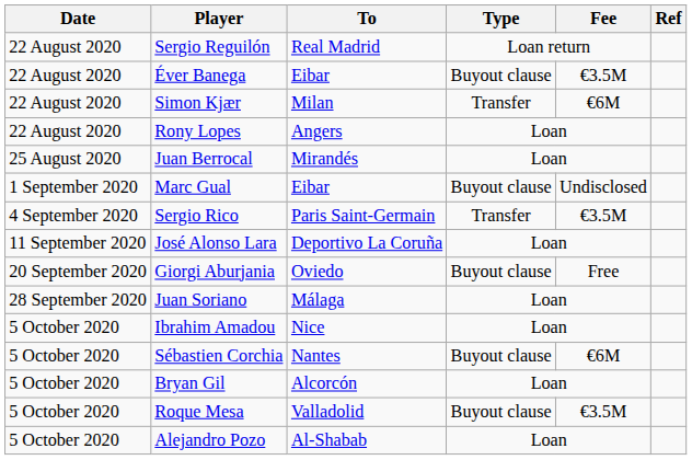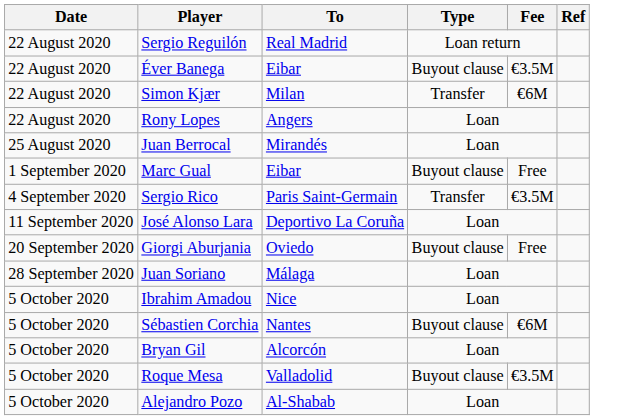 <table class="wikitable">
 <tr>
 <th>Date</th>
 <th>Player</th>
 <th>To</th>
 <th>Type</th>
 <th>Fee</th>
 <th>Ref</th>
 </tr>
 <tr>
 <td>22 August 2020</td>
 <td> <a href='#'>Sergio Reguilón</a></td>
 <td><a href='#'>Real Madrid</a></td>
 <td align=center colspan=2>Loan return</td>
 <td align=center></td>
 </tr>
 <tr>
 <td>22 August 2020</td>
 <td> <a href='#'>Éver Banega</a></td>
 <td><a href='#'>Eibar</a></td>
 <td align=center>Buyout clause</td>
 <td align=center>€3.5M</td>
 <td align=center></td>
 </tr>
 <tr>
 <td>22 August 2020</td>
 <td> <a href='#'>Simon Kjær</a></td>
 <td> <a href='#'>Milan</a></td>
 <td align=center>Transfer</td>
 <td align=center>€6M</td>
 <td align=center></td>
 </tr>
 <tr>
 <td>22 August 2020</td>
 <td> <a href='#'>Rony Lopes</a></td>
 <td> <a href='#'>Angers</a></td>
 <td align=center colspan=2>Loan</td>
 <td align=center></td>
 </tr>
 <tr>
 <td>25 August 2020</td>
 <td> <a href='#'>Juan Berrocal</a></td>
 <td><a href='#'>Mirandés</a></td>
 <td align=center colspan=2>Loan</td>
 <td align=center></td>
 </tr>
 <tr>
 <td>1 September 2020</td>
 <td> <a href='#'>Marc Gual</a></td>
 <td><a href='#'>Eibar</a></td>
 <td align=center>Buyout clause</td>
-<td align=center>Undisclosed</td>
+<td align=center>Free</td>
 <td align=center></td>
 </tr>
 <tr>
 <td>4 September 2020</td>
 <td> <a href='#'>Sergio Rico</a></td>
 <td> <a href='#'>Paris Saint-Germain</a></td>
 <td align=center>Transfer</td>
 <td align=center>€3.5M</td>
 <td align=center></td>
 </tr>
 <tr>
 <td>11 September 2020</td>
 <td> <a href='#'>José Alonso Lara</a></td>
 <td><a href='#'>Deportivo La Coruña</a></td>
 <td align=center colspan=2>Loan</td>
 <td align=center></td>
 </tr>
 <tr>
 <td>20 September 2020</td>
 <td> <a href='#'>Giorgi Aburjania</a></td>
 <td><a href='#'>Oviedo</a></td>
 <td align=center>Buyout clause</td>
 <td align=center>Free</td>
 <td align=center></td>
 </tr>
 <tr>
 <td>28 September 2020</td>
 <td> <a href='#'>Juan Soriano</a></td>
 <td><a href='#'>Málaga</a></td>
 <td align=center colspan=2>Loan</td>
 <td align=center></td>
 </tr>
 <tr>
 <td>5 October 2020</td>
 <td> <a href='#'>Ibrahim Amadou</a></td>
 <td> <a href='#'>Nice</a></td>
 <td align=center colspan=2>Loan</td>
 <td align=center></td>
 </tr>
 <tr>
 <td>5 October 2020</td>
 <td> <a href='#'>Sébastien Corchia</a></td>
 <td> <a href='#'>Nantes</a></td>
 <td align=center>Buyout clause</td>
 <td align=center>€6M</td>
 <td align=center></td>
 </tr>
 <tr>
 <td>5 October 2020</td>
 <td> <a href='#'>Bryan Gil</a></td>
 <td><a href='#'>Alcorcón</a></td>
 <td align=center colspan=2>Loan</td>
 <td align=center></td>
 </tr>
 <tr>
 <td>5 October 2020</td>
 <td> <a href='#'>Roque Mesa</a></td>
 <td><a href='#'>Valladolid</a></td>
 <td align=center>Buyout clause</td>
 <td align=center>€3.5M</td>
 <td align=center></td>
 </tr>
 <tr>
 <td>5 October 2020</td>
 <td> <a href='#'>Alejandro Pozo</a></td>
 <td> <a href='#'>Al-Shabab</a></td>
 <td align=center colspan=2>Loan</td>
 <td align=center></td>
 </tr>
 </table>
